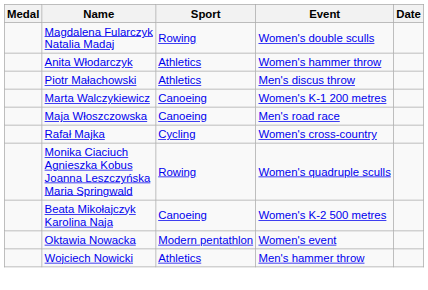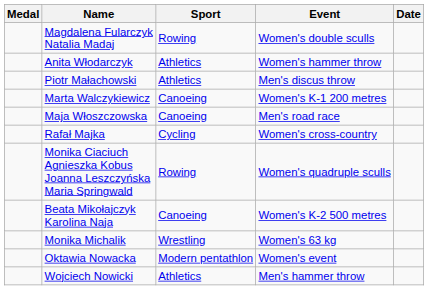 <table class="wikitable sortable"  style="font-size:95%">
 <tr>
 <th>Medal</th>
 <th>Name</th>
 <th>Sport</th>
 <th>Event</th>
 <th>Date</th>
 </tr>
 <tr>
 <td></td>
 <td><a href='#'>Magdalena Fularczyk</a><br><a href='#'>Natalia Madaj</a></td>
 <td><a href='#'>Rowing</a></td>
 <td><a href='#'>Women's double sculls</a></td>
 <td></td>
 </tr>
 <tr>
 <td></td>
 <td><a href='#'>Anita Włodarczyk</a></td>
 <td><a href='#'>Athletics</a></td>
 <td><a href='#'>Women's hammer throw</a></td>
 <td></td>
 </tr>
 <tr>
 <td></td>
 <td><a href='#'>Piotr Małachowski</a></td>
 <td><a href='#'>Athletics</a></td>
 <td><a href='#'>Men's discus throw</a></td>
 <td></td>
 </tr>
 <tr>
 <td></td>
 <td><a href='#'>Marta Walczykiewicz</a></td>
 <td><a href='#'>Canoeing</a></td>
 <td><a href='#'>Women's K-1 200 metres</a></td>
 <td></td>
 </tr>
 <tr>
 <td></td>
 <td><a href='#'>Maja Włoszczowska</a></td>
 <td><a href='#'>Canoeing</a></td>
 <td><a href='#'>Men's road race</a></td>
 <td></td>
 </tr>
 <tr>
 <td></td>
 <td><a href='#'>Rafał Majka</a></td>
 <td><a href='#'>Cycling</a></td>
 <td><a href='#'>Women's cross-country</a></td>
 <td></td>
 </tr>
 <tr>
 <td></td>
 <td><a href='#'>Monika Ciaciuch</a><br><a href='#'>Agnieszka Kobus</a><br><a href='#'>Joanna Leszczyńska</a><br><a href='#'>Maria Springwald</a></td>
 <td><a href='#'>Rowing</a></td>
 <td><a href='#'>Women's quadruple sculls</a></td>
 <td></td>
 </tr>
 <tr>
 <td></td>
 <td><a href='#'>Beata Mikołajczyk</a><br><a href='#'>Karolina Naja</a></td>
 <td><a href='#'>Canoeing</a></td>
 <td><a href='#'>Women's K-2 500 metres</a></td>
 <td></td>
 </tr>
 <tr>
 <td></td>
+<td><a href='#'>Monika Michalik</a></td>
+<td><a href='#'>Wrestling</a></td>
+<td><a href='#'>Women's 63 kg</a></td>
+<td></td>
+</tr>
+<tr>
+<td></td>
 <td><a href='#'>Oktawia Nowacka</a></td>
 <td><a href='#'>Modern pentathlon</a></td>
 <td><a href='#'>Women's event</a></td>
 <td></td>
 </tr>
 <tr>
 <td></td>
 <td><a href='#'>Wojciech Nowicki</a></td>
 <td><a href='#'>Athletics</a></td>
 <td><a href='#'>Men's hammer throw</a></td>
 <td></td>
 </tr>
 </table>
